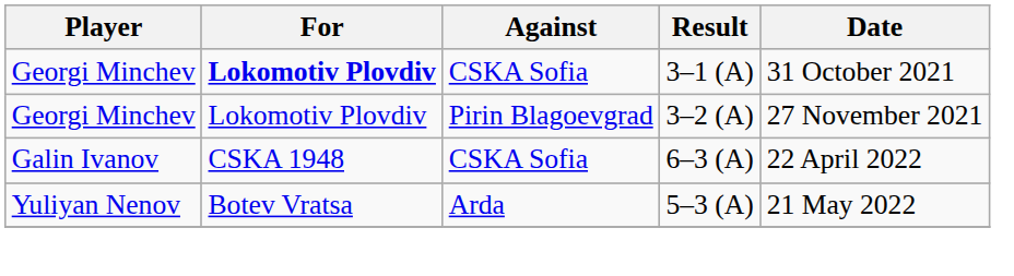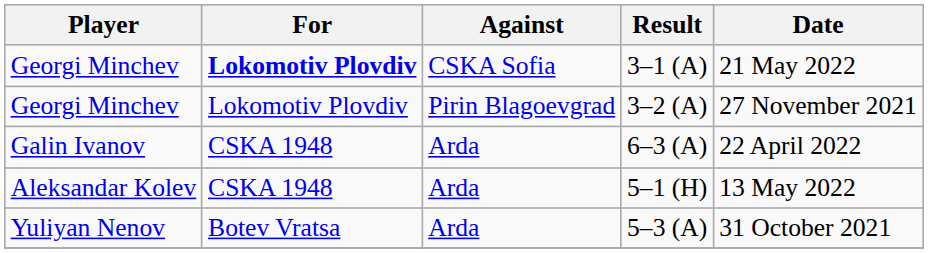 <table class="wikitable">
 <tr>
 <th>Player</th>
 <th>For</th>
 <th>Against</th>
 <th style="text-align:center;">Result</th>
 <th>Date</th>
 </tr>
 <tr>
 <td> <a href='#'>Georgi Minchev</a></td>
 <td><strong><a href='#'>Lokomotiv Plovdiv</a></strong></td>
 <td><a href='#'>CSKA Sofia</a></td>
 <td>3–1 (A)</td>
-<td>31 October 2021</td>
+<td>21 May 2022</td>
 </tr>
 <tr>
 <td> <a href='#'>Georgi Minchev</a></td>
 <td><a href='#'>Lokomotiv Plovdiv</a></td>
 <td><a href='#'>Pirin Blagoevgrad</a></td>
 <td>3–2 (A)</td>
 <td>27 November 2021</td>
 </tr>
 <tr>
 <td> <a href='#'>Galin Ivanov</a></td>
 <td><a href='#'>CSKA 1948</a></td>
-<td><a href='#'>CSKA Sofia</a></td>
+<td><a href='#'>Arda</a></td>
 <td>6–3 (A)</td>
 <td>22 April 2022</td>
+</tr>
+<tr>
+<td> <a href='#'>Aleksandar Kolev</a></td>
+<td><a href='#'>CSKA 1948</a></td>
+<td><a href='#'>Arda</a></td>
+<td>5–1 (H)</td>
+<td>13 May 2022</td>
 </tr>
 <tr>
 <td> <a href='#'>Yuliyan Nenov</a></td>
 <td><a href='#'>Botev Vratsa</a></td>
 <td><a href='#'>Arda</a></td>
 <td>5–3 (A)</td>
-<td>21 May 2022</td>
+<td>31 October 2021</td>
 </tr>
 <tr>
 </tr>
 </table>
